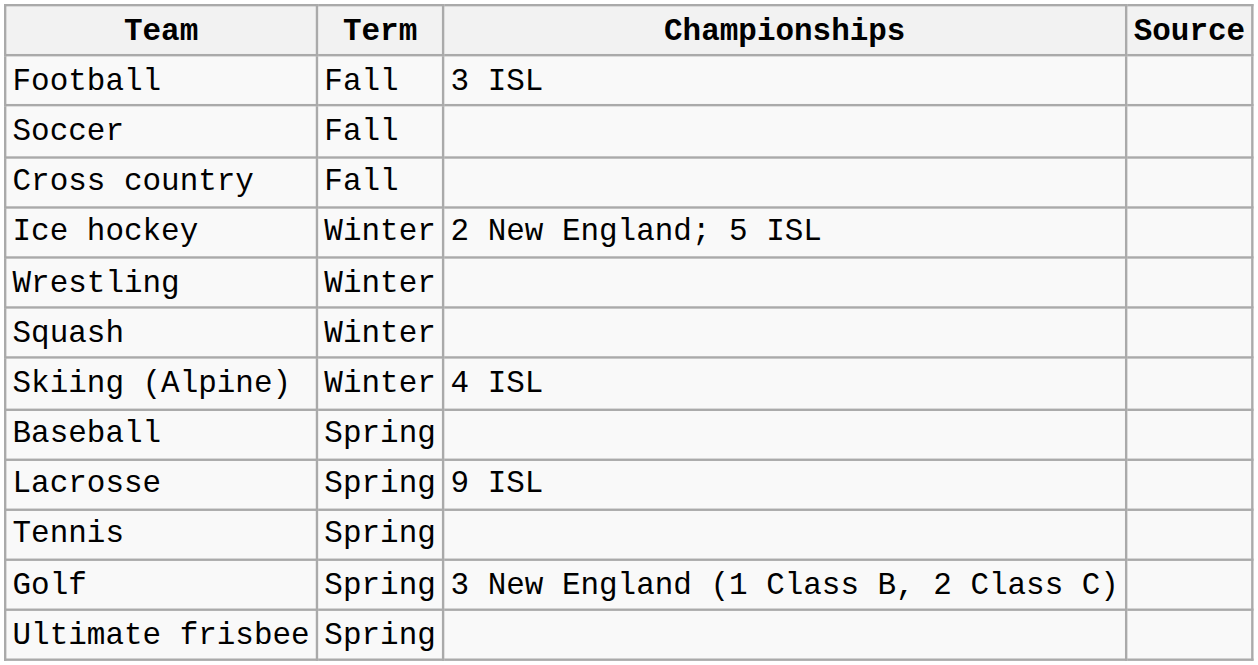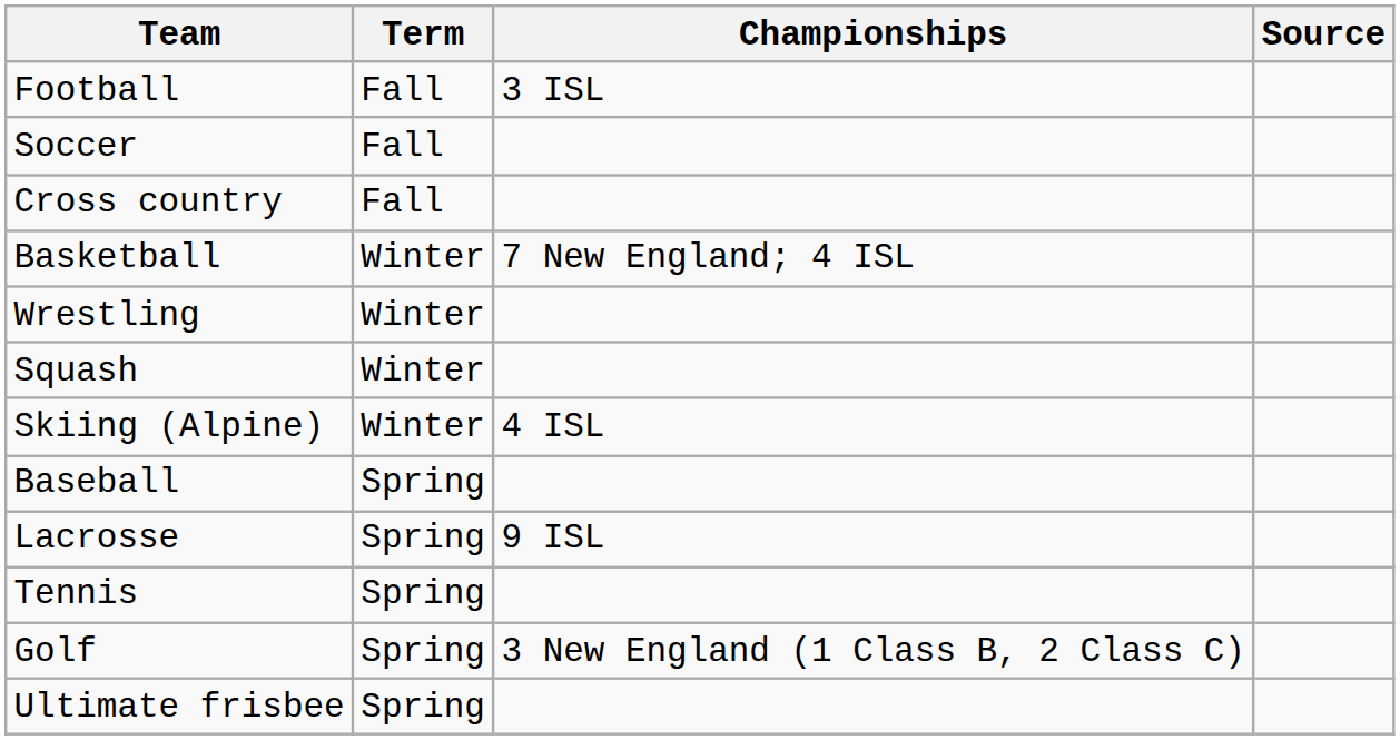 <table class="wikitable">
 <tr>
 <th>Team</th>
 <th>Term</th>
 <th>Championships</th>
 <th>Source</th>
 </tr>
 <tr>
 <td>Football</td>
 <td>Fall</td>
 <td>3 ISL</td>
 <td></td>
 </tr>
 <tr>
 <td>Soccer</td>
 <td>Fall</td>
 <td></td>
 <td></td>
 </tr>
 <tr>
 <td>Cross country</td>
 <td>Fall</td>
 <td></td>
 <td></td>
 </tr>
 <tr>
-<td>Ice hockey</td>
+<td>Basketball</td>
 <td>Winter</td>
-<td>2 New England; 5 ISL</td>
+<td>7 New England; 4 ISL</td>
 <td></td>
 </tr>
 <tr>
 <td>Wrestling</td>
 <td>Winter</td>
 <td></td>
 <td></td>
 </tr>
 <tr>
 <td>Squash</td>
 <td>Winter</td>
 <td></td>
 <td></td>
 </tr>
 <tr>
 <td>Skiing (Alpine)</td>
 <td>Winter</td>
 <td>4 ISL</td>
 <td></td>
 </tr>
 <tr>
 <td>Baseball</td>
 <td>Spring</td>
 <td></td>
 <td></td>
 </tr>
 <tr>
 <td>Lacrosse</td>
 <td>Spring</td>
 <td>9 ISL</td>
 <td></td>
 </tr>
 <tr>
 <td>Tennis</td>
 <td>Spring</td>
 <td></td>
 <td></td>
 </tr>
 <tr>
 <td>Golf</td>
 <td>Spring</td>
 <td>3 New England (1 Class B, 2 Class C)</td>
 <td></td>
 </tr>
 <tr>
 <td>Ultimate frisbee</td>
 <td>Spring</td>
 <td></td>
 <td></td>
 </tr>
 </table>
